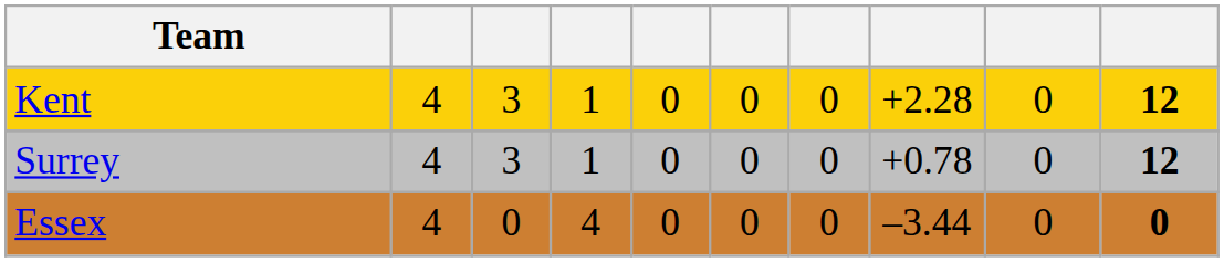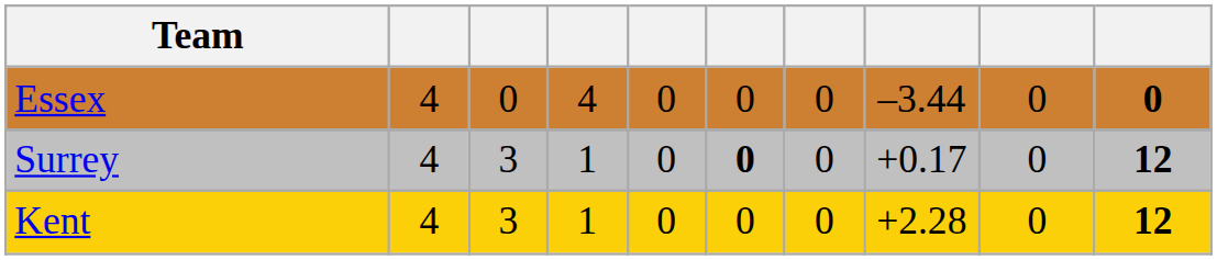 <table class="wikitable" style="text-align:center">
 <tr>
 <th width="150">Team</th>
 <th width="25"></th>
 <th width="25"></th>
 <th width="25"></th>
 <th width="25"></th>
 <th width="25"></th>
 <th width="25"></th>
 <th width="40"></th>
 <th width="40"></th>
 <th width="40"></th>
 </tr>
+<tr style="background:#CD7F32">
+<td style="text-align:left"><a href='#'>Essex</a></td>
+<td>4</td>
+<td>0</td>
+<td>4</td>
+<td>0</td>
+<td>0</td>
+<td>0</td>
+<td>–3.44</td>
+<td>0</td>
+<td><strong>0</strong></td>
+</tr>
+<tr>
+</tr>
+<tr style="background:silver">
+<td style="text-align:left"><a href='#'>Surrey</a></td>
+<td>4</td>
+<td>3</td>
+<td>1</td>
+<td>0</td>
+<td><strong>0</strong></td>
+<td>0</td>
+<td>+0.17</td>
+<td>0</td>
+<td><strong>12</strong></td>
+</tr>
+<tr>
+</tr>
 <tr style="background:#fbd009">
 <td style="text-align:left"><a href='#'>Kent</a></td>
 <td>4</td>
 <td>3</td>
 <td>1</td>
 <td>0</td>
 <td>0</td>
 <td>0</td>
 <td>+2.28</td>
 <td>0</td>
 <td><strong>12</strong></td>
 </tr>
-<tr>
-</tr>
-<tr style="background:silver">
-<td style="text-align:left"><a href='#'>Surrey</a></td>
-<td>4</td>
-<td>3</td>
-<td>1</td>
-<td>0</td>
-<td>0</td>
-<td>0</td>
-<td>+0.78</td>
-<td>0</td>
-<td><strong>12</strong></td>
-</tr>
-<tr>
-</tr>
-<tr style="background:#CD7F32">
-<td style="text-align:left"><a href='#'>Essex</a></td>
-<td>4</td>
-<td>0</td>
-<td>4</td>
-<td>0</td>
-<td>0</td>
-<td>0</td>
-<td>–3.44</td>
-<td>0</td>
-<td><strong>0</strong></td>
-</tr>
 </table>
